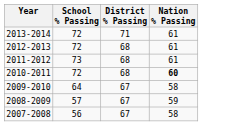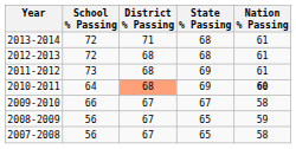 <table style="text-align:center" class="wikitable">
 <tr>
 <th valign="top">Year</th>
 <th>School<br>% Passing</th>
 <th>District<br>% Passing</th>
+<th>State<br>% Passing</th>
 <th>Nation<br>% Passing</th>
 </tr>
 <tr>
 <td>2013-2014</td>
 <td>72</td>
 <td>71</td>
+<td>68</td>
 <td>61</td>
 </tr>
 <tr>
 <td>2012-2013</td>
 <td>72</td>
+<td>68</td>
 <td>68</td>
 <td>61</td>
 </tr>
 <tr>
 <td>2011-2012</td>
 <td>73</td>
 <td>68</td>
+<td>69</td>
 <td>61</td>
 </tr>
 <tr>
 <td>2010-2011</td>
-<td>72</td>
-<td>68</td>
+<td>64</td>
+<td style="background: lightsalmon;">68</td>
+<td>69</td>
 <td><strong>60</strong></td>
 </tr>
 <tr>
 <td>2009-2010</td>
-<td>64</td>
+<td>66</td>
+<td>67</td>
 <td>67</td>
 <td>58</td>
 </tr>
 <tr>
 <td>2008-2009</td>
-<td>57</td>
+<td>56</td>
 <td>67</td>
+<td>65</td>
 <td>59</td>
 </tr>
 <tr>
 <td>2007-2008</td>
 <td>56</td>
 <td>67</td>
+<td>65</td>
 <td>58</td>
 </tr>
 </table>
